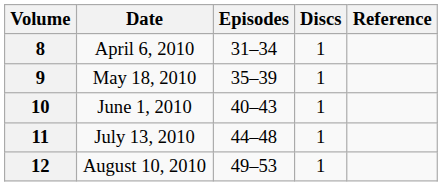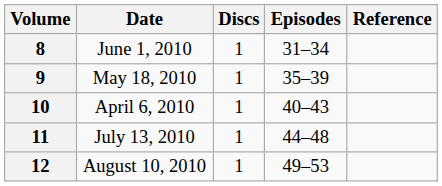 <table class="wikitable" style="text-align: center; width: 60%;">
 <tr>
 <th scope="col" 175px;>Volume</th>
 <th scope="col" 130px;>Date</th>
+<th scope="col">Discs</th>
 <th scope="col">Episodes</th>
-<th scope="col">Discs</th>
 <th scope="col">Reference</th>
 </tr>
 <tr>
 <th scope="row">8</th>
-<td>April 6, 2010</td>
+<td>June 1, 2010</td>
+<td>1</td>
 <td>31–34</td>
-<td>1</td>
 <td></td>
 </tr>
 <tr>
 <th scope="row">9</th>
 <td>May 18, 2010</td>
+<td>1</td>
 <td>35–39</td>
-<td>1</td>
 <td></td>
 </tr>
 <tr>
 <th scope="row">10</th>
-<td>June 1, 2010</td>
+<td>April 6, 2010</td>
+<td>1</td>
 <td>40–43</td>
-<td>1</td>
 <td></td>
 </tr>
 <tr>
 <th scope="row">11</th>
 <td>July 13, 2010</td>
+<td>1</td>
 <td>44–48</td>
-<td>1</td>
 <td></td>
 </tr>
 <tr>
 <th scope="row">12</th>
 <td>August 10, 2010</td>
+<td>1</td>
 <td>49–53</td>
-<td>1</td>
 <td></td>
 </tr>
 </table>
